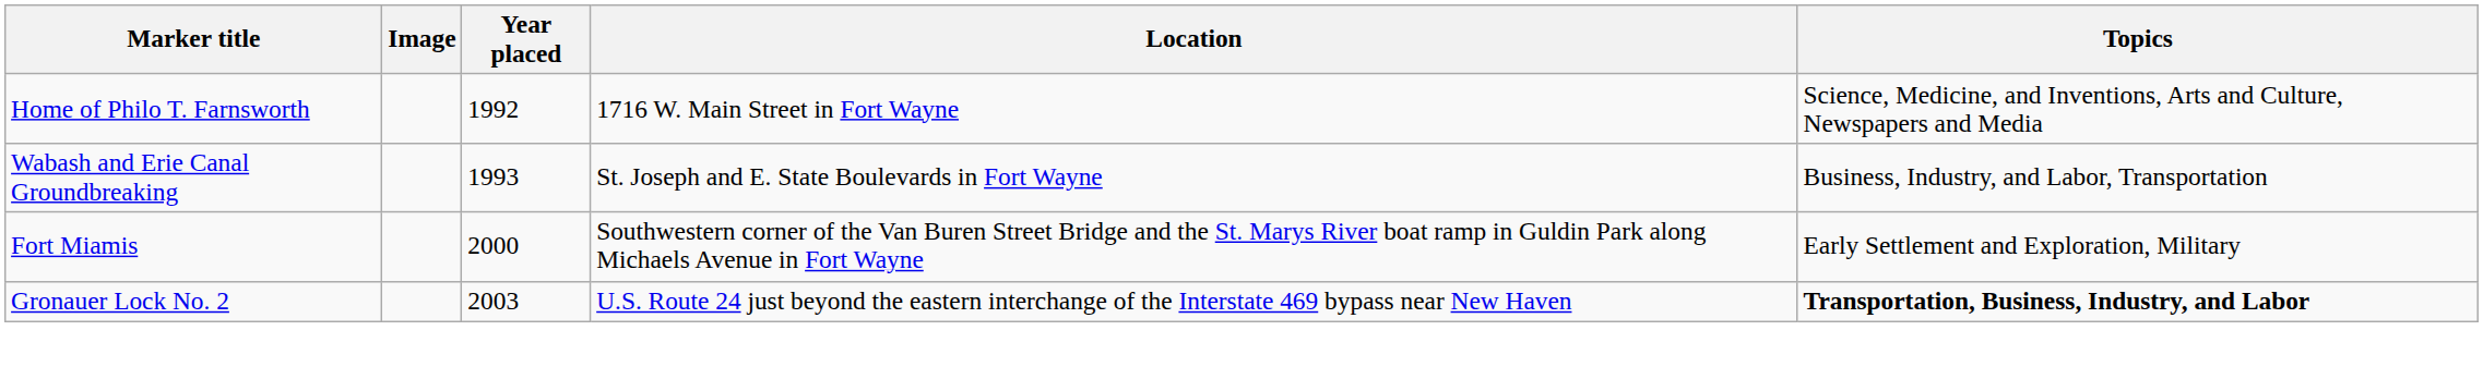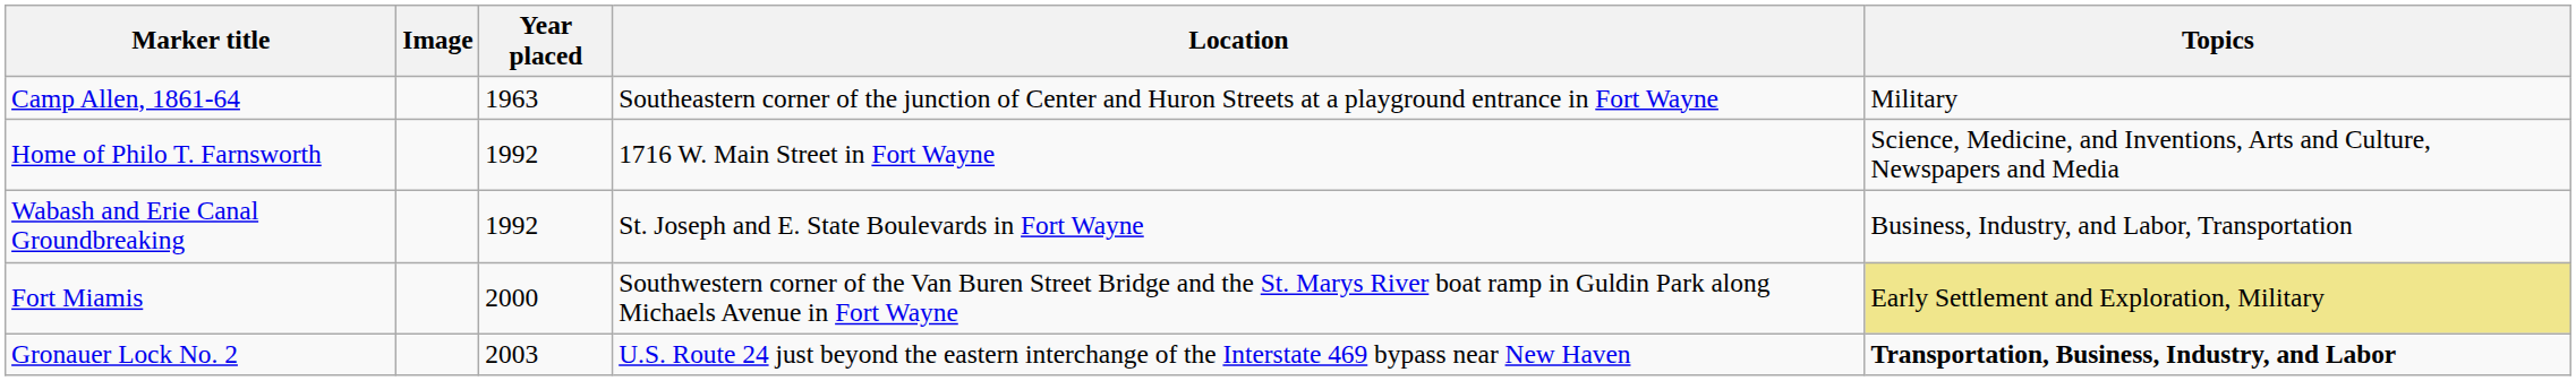 <table class="wikitable sortable" style="width:98%">
 <tr>
 <th>Marker title</th>
 <th class="unsortable">Image</th>
 <th>Year placed</th>
 <th>Location</th>
 <th>Topics</th>
+</tr>
+<tr>
+<td><a href='#'>Camp Allen, 1861-64</a></td>
+<td></td>
+<td>1963</td>
+<td>Southeastern corner of the junction of Center and Huron Streets at a playground entrance in <a href='#'>Fort Wayne</a><br><small></small></td>
+<td>Military</td>
 </tr>
 <tr ->
 <td><a href='#'>Home of Philo T. Farnsworth</a></td>
 <td></td>
 <td>1992</td>
 <td>1716 W. Main Street in <a href='#'>Fort Wayne</a><br><small></small></td>
 <td>Science, Medicine, and Inventions, Arts and Culture, Newspapers and Media</td>
 </tr>
 <tr ->
 <td><a href='#'>Wabash and Erie Canal Groundbreaking</a></td>
 <td></td>
-<td>1993</td>
+<td>1992</td>
 <td>St. Joseph and E. State Boulevards in <a href='#'>Fort Wayne</a><br><small></small></td>
 <td>Business, Industry, and Labor, Transportation</td>
 </tr>
 <tr ->
 <td><a href='#'>Fort Miamis</a></td>
 <td></td>
 <td>2000</td>
 <td>Southwestern corner of the Van Buren Street Bridge and the <a href='#'>St. Marys River</a> boat ramp in Guldin Park along Michaels Avenue in <a href='#'>Fort Wayne</a><br><small></small></td>
-<td>Early Settlement and Exploration, Military</td>
+<td style="background: khaki;">Early Settlement and Exploration, Military</td>
 </tr>
 <tr ->
 <td><a href='#'>Gronauer Lock No. 2</a></td>
 <td></td>
 <td>2003</td>
 <td><a href='#'>U.S. Route 24</a> just beyond the eastern interchange of the <a href='#'>Interstate 469</a> bypass near <a href='#'>New Haven</a><br><small></small></td>
 <td><strong>Transportation, Business, Industry, and Labor</strong></td>
 </tr>
 </table>
